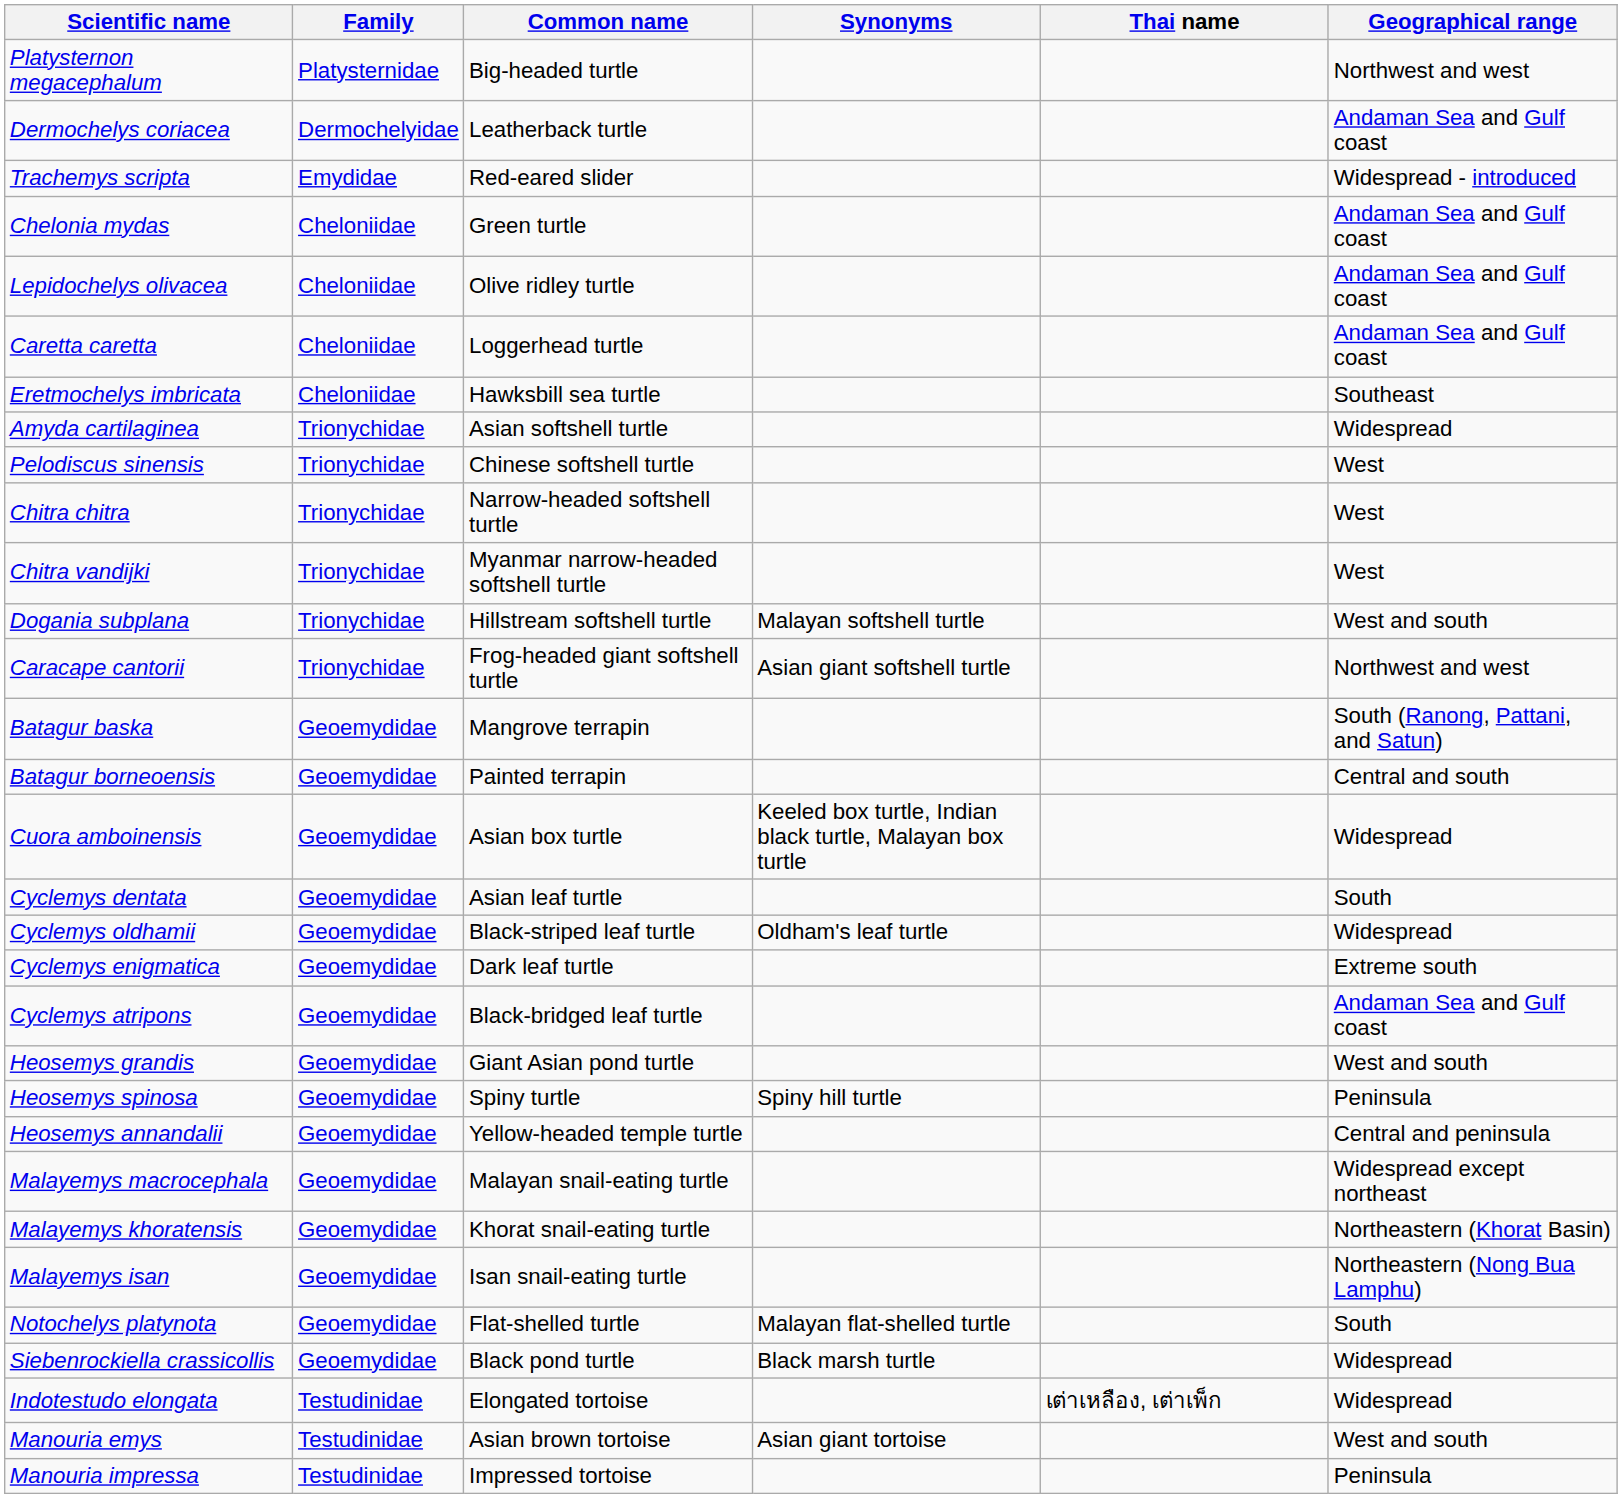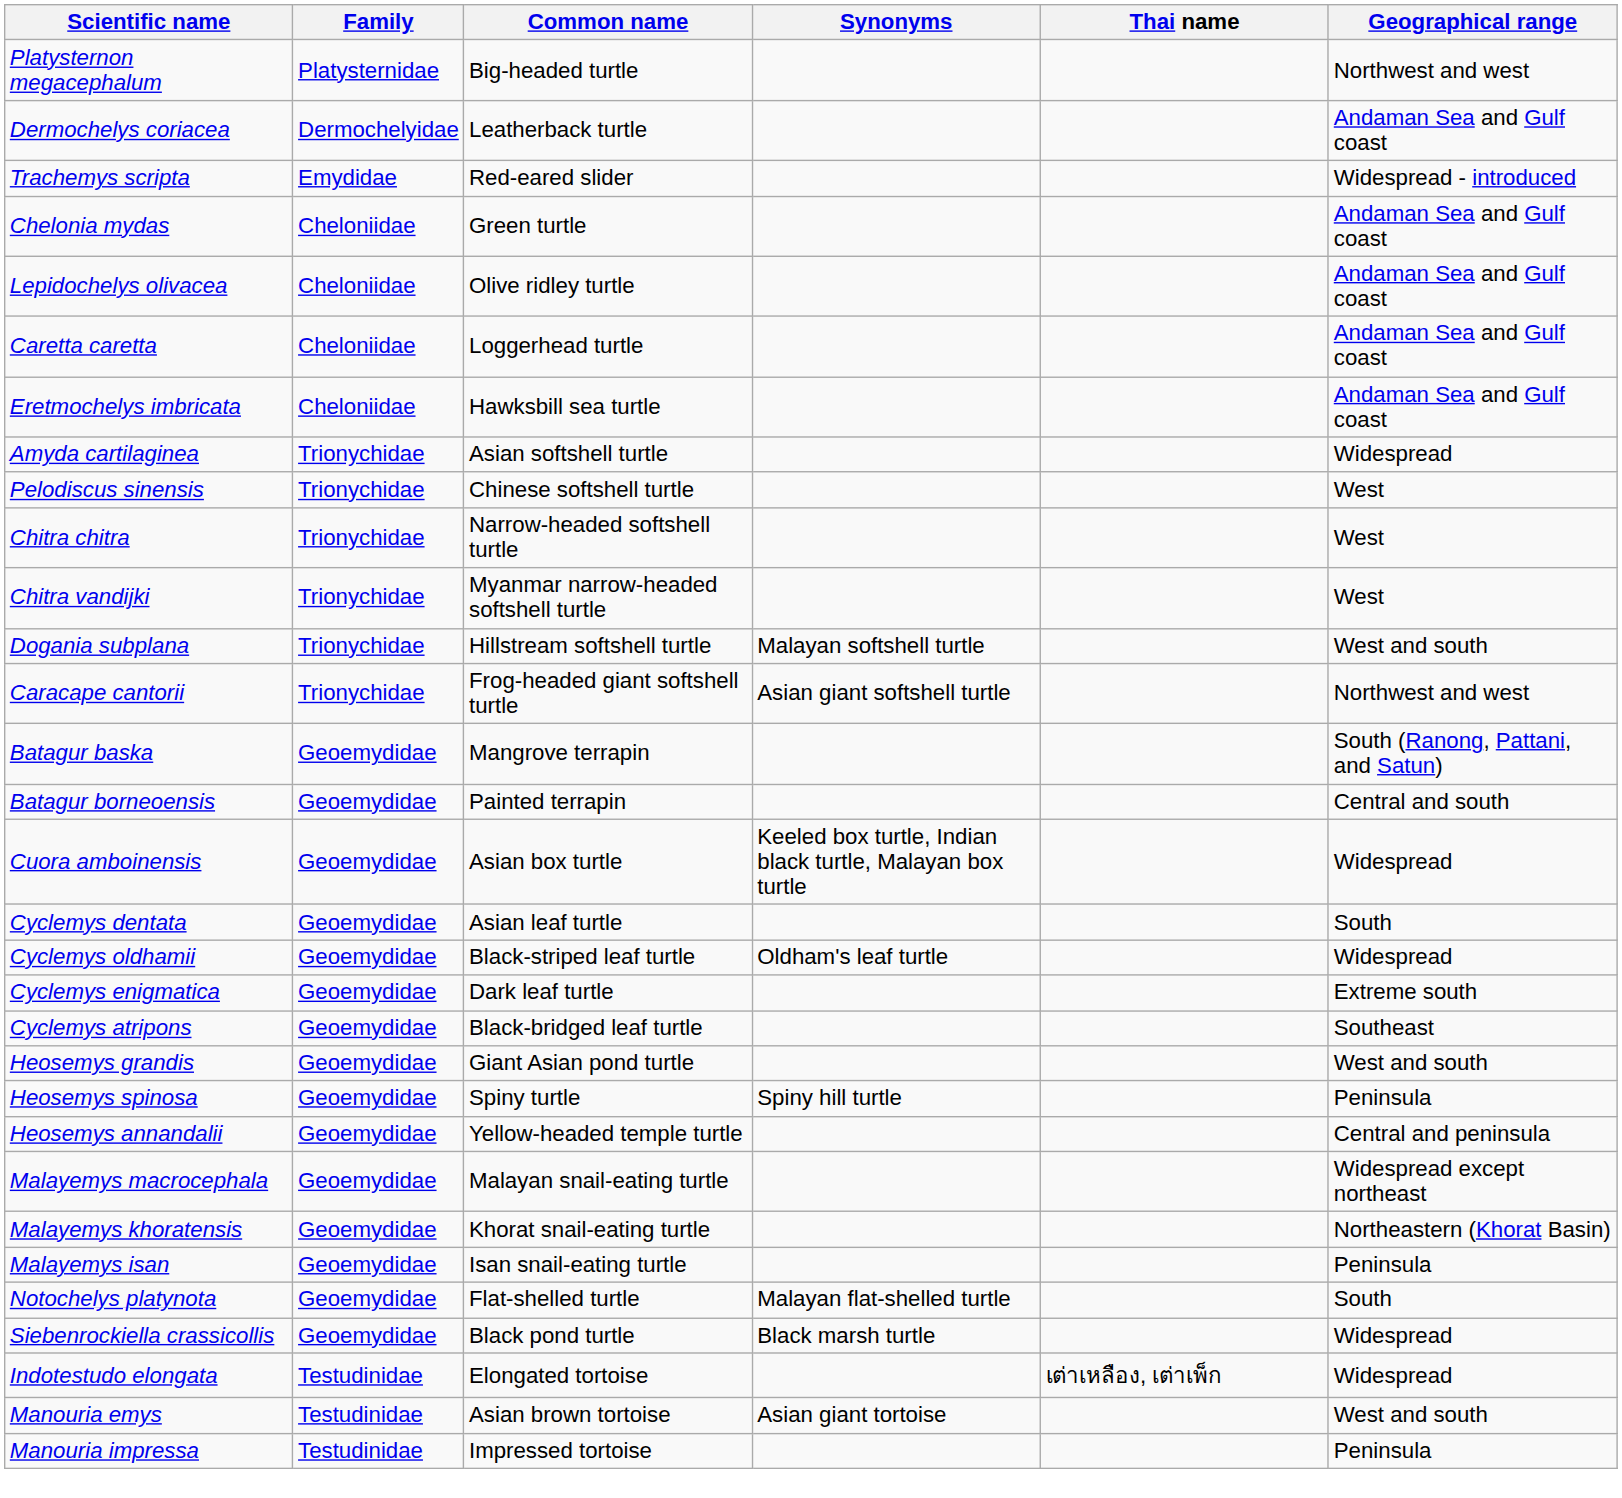 <table class="wikitable sortable">
 <tr>
 <th style="width:150pt;"><a href='#'>Scientific name</a></th>
 <th style="width:80pt;"><a href='#'>Family</a></th>
 <th style="width:150pt;"><a href='#'>Common name</a></th>
 <th style="width:150pt;"><a href='#'>Synonyms</a></th>
 <th style="width:150pt;"><a href='#'>Thai</a> name</th>
 <th style="width:150pt;"><a href='#'>Geographical range</a></th>
 </tr>
 <tr>
 <td><em><a href='#'>Platysternon megacephalum</a></em></td>
 <td><a href='#'>Platysternidae</a></td>
 <td>Big-headed turtle</td>
 <td></td>
 <td></td>
 <td>Northwest and west</td>
 </tr>
 <tr>
 <td><em><a href='#'>Dermochelys coriacea</a></em></td>
 <td><a href='#'>Dermochelyidae</a></td>
 <td>Leatherback turtle</td>
 <td></td>
 <td></td>
 <td><a href='#'>Andaman Sea</a> and <a href='#'>Gulf</a> coast</td>
 </tr>
 <tr>
 <td><em><a href='#'>Trachemys scripta</a></em></td>
 <td><a href='#'>Emydidae</a></td>
 <td>Red-eared slider</td>
 <td></td>
 <td></td>
 <td>Widespread - <a href='#'>introduced</a></td>
 </tr>
 <tr>
 <td><em><a href='#'>Chelonia mydas</a></em></td>
 <td><a href='#'>Cheloniidae</a></td>
 <td>Green turtle</td>
 <td></td>
 <td></td>
 <td><a href='#'>Andaman Sea</a> and <a href='#'>Gulf</a> coast</td>
 </tr>
 <tr>
 <td><em><a href='#'>Lepidochelys olivacea</a></em></td>
 <td><a href='#'>Cheloniidae</a></td>
 <td>Olive ridley turtle</td>
 <td></td>
 <td></td>
 <td><a href='#'>Andaman Sea</a> and <a href='#'>Gulf</a> coast</td>
 </tr>
 <tr>
 <td><em><a href='#'>Caretta caretta</a></em></td>
 <td><a href='#'>Cheloniidae</a></td>
 <td>Loggerhead turtle</td>
 <td></td>
 <td></td>
 <td><a href='#'>Andaman Sea</a> and <a href='#'>Gulf</a> coast</td>
 </tr>
 <tr>
 <td><em><a href='#'>Eretmochelys imbricata</a></em></td>
 <td><a href='#'>Cheloniidae</a></td>
 <td>Hawksbill sea turtle</td>
 <td></td>
 <td></td>
-<td>Southeast</td>
+<td><a href='#'>Andaman Sea</a> and <a href='#'>Gulf</a> coast</td>
 </tr>
 <tr>
 <td><em><a href='#'>Amyda cartilaginea</a></em></td>
 <td><a href='#'>Trionychidae</a></td>
 <td>Asian softshell turtle</td>
 <td></td>
 <td></td>
 <td>Widespread</td>
 </tr>
 <tr>
 <td><em><a href='#'>Pelodiscus sinensis</a></em></td>
 <td><a href='#'>Trionychidae</a></td>
 <td>Chinese softshell turtle</td>
 <td></td>
 <td></td>
 <td>West</td>
 </tr>
 <tr>
 <td><em><a href='#'>Chitra chitra</a></em></td>
 <td><a href='#'>Trionychidae</a></td>
 <td>Narrow-headed softshell turtle</td>
 <td></td>
 <td></td>
 <td>West</td>
 </tr>
 <tr>
 <td><em><a href='#'>Chitra vandijki</a></em></td>
 <td><a href='#'>Trionychidae</a></td>
 <td>Myanmar narrow-headed softshell turtle</td>
 <td></td>
 <td></td>
 <td>West</td>
 </tr>
 <tr>
 <td><em><a href='#'>Dogania subplana</a></em></td>
 <td><a href='#'>Trionychidae</a></td>
 <td>Hillstream softshell turtle</td>
 <td>Malayan softshell turtle</td>
 <td></td>
 <td>West and south</td>
 </tr>
 <tr>
 <td><em><a href='#'>Caracape cantorii</a></em></td>
 <td><a href='#'>Trionychidae</a></td>
 <td>Frog-headed giant softshell turtle</td>
 <td>Asian giant softshell turtle</td>
 <td></td>
 <td>Northwest and west</td>
 </tr>
 <tr>
 <td><em><a href='#'>Batagur baska</a></em></td>
 <td><a href='#'>Geoemydidae</a></td>
 <td>Mangrove terrapin</td>
 <td></td>
 <td></td>
 <td>South (<a href='#'>Ranong</a>, <a href='#'>Pattani</a>, and <a href='#'>Satun</a>)</td>
 </tr>
 <tr>
 <td><em><a href='#'>Batagur borneoensis</a></em></td>
 <td><a href='#'>Geoemydidae</a></td>
 <td>Painted terrapin</td>
 <td></td>
 <td></td>
 <td>Central and south</td>
 </tr>
 <tr>
 <td><em><a href='#'>Cuora amboinensis</a></em></td>
 <td><a href='#'>Geoemydidae</a></td>
 <td>Asian box turtle</td>
 <td>Keeled box turtle, Indian black turtle, Malayan box turtle</td>
 <td></td>
 <td>Widespread</td>
 </tr>
 <tr>
 <td><em><a href='#'>Cyclemys dentata</a></em></td>
 <td><a href='#'>Geoemydidae</a></td>
 <td>Asian leaf turtle</td>
 <td></td>
 <td></td>
 <td>South</td>
 </tr>
 <tr>
 <td><em><a href='#'>Cyclemys oldhamii</a></em></td>
 <td><a href='#'>Geoemydidae</a></td>
 <td>Black-striped leaf turtle</td>
 <td>Oldham's leaf turtle</td>
 <td></td>
 <td>Widespread</td>
 </tr>
 <tr>
 <td><em><a href='#'>Cyclemys enigmatica</a></em></td>
 <td><a href='#'>Geoemydidae</a></td>
 <td>Dark leaf turtle</td>
 <td></td>
 <td></td>
 <td>Extreme south</td>
 </tr>
 <tr>
 <td><em><a href='#'>Cyclemys atripons</a></em></td>
 <td><a href='#'>Geoemydidae</a></td>
 <td>Black-bridged leaf turtle</td>
 <td></td>
 <td></td>
-<td><a href='#'>Andaman Sea</a> and <a href='#'>Gulf</a> coast</td>
+<td>Southeast</td>
 </tr>
 <tr>
 <td><em><a href='#'>Heosemys grandis </a></em></td>
 <td><a href='#'>Geoemydidae</a></td>
 <td>Giant Asian pond turtle</td>
 <td></td>
 <td></td>
 <td>West and south</td>
 </tr>
 <tr>
 <td><em><a href='#'>Heosemys spinosa</a></em></td>
 <td><a href='#'>Geoemydidae</a></td>
 <td>Spiny turtle</td>
 <td>Spiny hill turtle</td>
 <td></td>
 <td>Peninsula</td>
 </tr>
 <tr>
 <td><em><a href='#'>Heosemys annandalii </a></em></td>
 <td><a href='#'>Geoemydidae</a></td>
 <td>Yellow-headed temple turtle</td>
 <td></td>
 <td></td>
 <td>Central and peninsula</td>
 </tr>
 <tr>
 <td><em><a href='#'>Malayemys macrocephala</a></em></td>
 <td><a href='#'>Geoemydidae</a></td>
 <td>Malayan snail-eating turtle</td>
 <td></td>
 <td></td>
 <td>Widespread except northeast</td>
 </tr>
 <tr>
 <td><em><a href='#'>Malayemys khoratensis</a></em></td>
 <td><a href='#'>Geoemydidae</a></td>
 <td>Khorat snail-eating turtle</td>
 <td></td>
 <td></td>
 <td>Northeastern (<a href='#'>Khorat</a> Basin)</td>
 </tr>
 <tr>
 <td><em><a href='#'>Malayemys isan</a></em></td>
 <td><a href='#'>Geoemydidae</a></td>
 <td>Isan snail-eating turtle</td>
 <td></td>
 <td></td>
-<td>Northeastern (<a href='#'>Nong Bua Lamphu</a>)</td>
+<td>Peninsula</td>
 </tr>
 <tr>
 <td><em><a href='#'>Notochelys platynota</a></em></td>
 <td><a href='#'>Geoemydidae</a></td>
 <td>Flat-shelled turtle</td>
 <td>Malayan flat-shelled turtle</td>
 <td></td>
 <td>South</td>
 </tr>
 <tr>
 <td><em><a href='#'>Siebenrockiella crassicollis</a></em></td>
 <td><a href='#'>Geoemydidae</a></td>
 <td>Black pond turtle</td>
 <td>Black marsh turtle</td>
 <td></td>
 <td>Widespread</td>
 </tr>
 <tr>
 <td><em><a href='#'>Indotestudo elongata</a></em></td>
 <td><a href='#'>Testudinidae</a></td>
 <td>Elongated tortoise</td>
 <td></td>
 <td>เต่าเหลือง, เต่าเพ็ก</td>
 <td>Widespread</td>
 </tr>
 <tr>
 <td><em><a href='#'>Manouria emys</a></em></td>
 <td><a href='#'>Testudinidae</a></td>
 <td>Asian brown tortoise</td>
 <td>Asian giant tortoise</td>
 <td></td>
 <td>West and south</td>
 </tr>
 <tr>
 <td><em><a href='#'>Manouria impressa</a></em></td>
 <td><a href='#'>Testudinidae</a></td>
 <td>Impressed tortoise</td>
 <td></td>
 <td></td>
 <td>Peninsula</td>
 </tr>
 </table>
